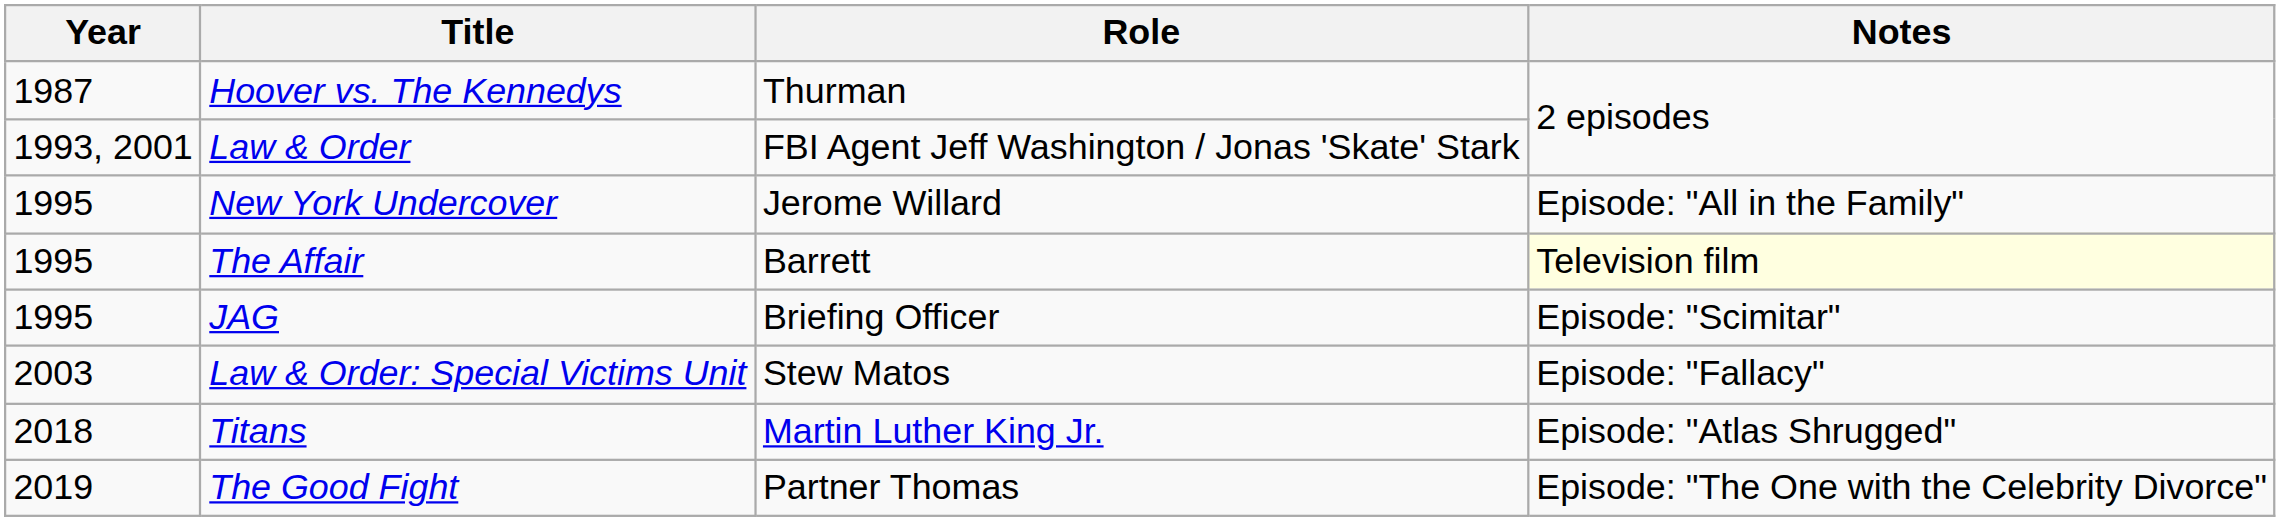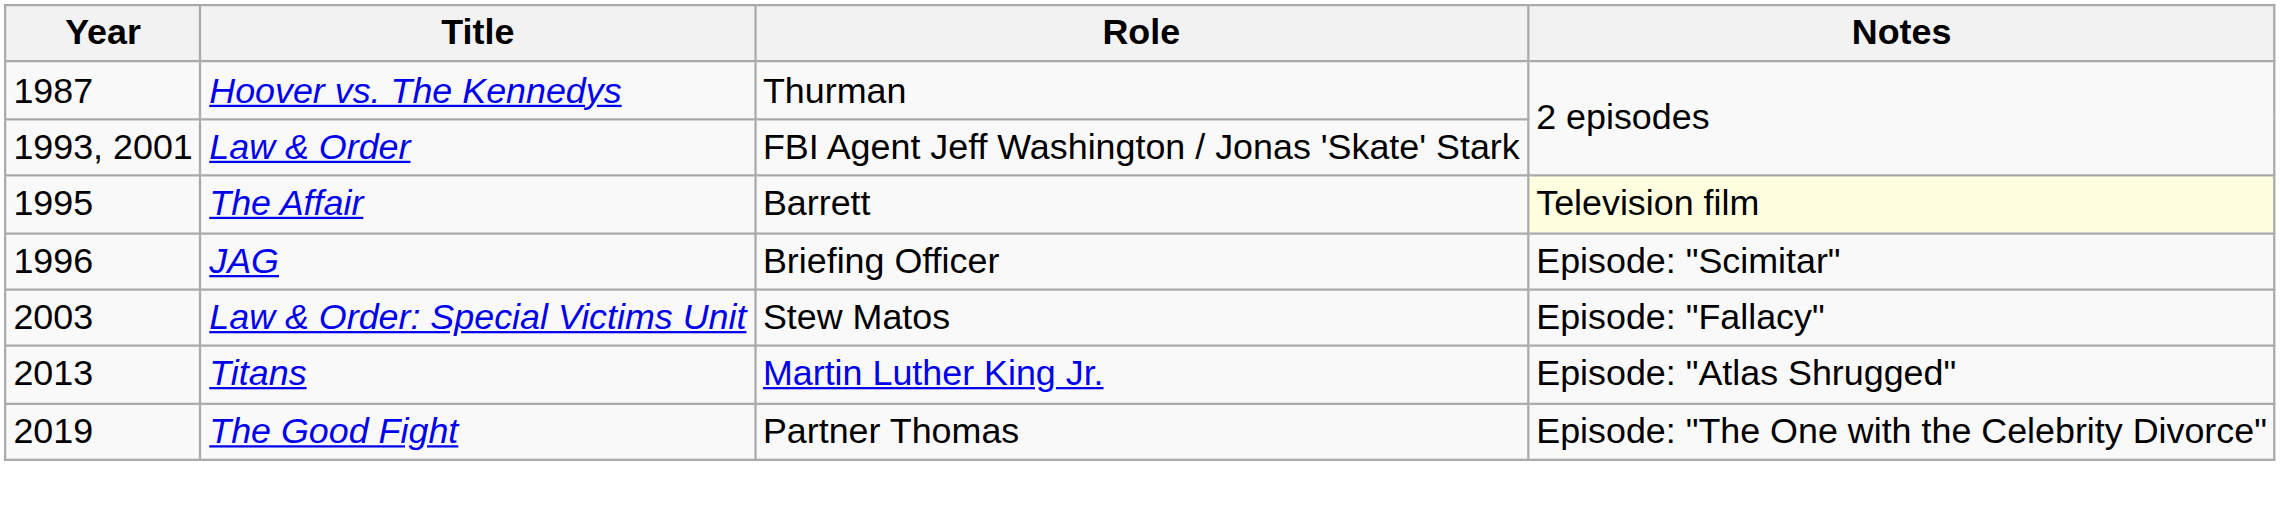 <table class="wikitable sortable">
 <tr>
 <th>Year</th>
 <th>Title</th>
 <th>Role</th>
 <th>Notes</th>
 </tr>
 <tr>
 <td>1987</td>
 <td><em><a href='#'>Hoover vs. The Kennedys</a></em></td>
 <td>Thurman</td>
 <td rowspan="2">2 episodes</td>
 </tr>
 <tr>
 <td>1993, 2001</td>
 <td><em><a href='#'>Law & Order</a></em></td>
 <td>FBI Agent Jeff Washington / Jonas 'Skate' Stark</td>
 </tr>
 <tr>
 <td>1995</td>
-<td><em><a href='#'>New York Undercover</a></em></td>
-<td>Jerome Willard</td>
-<td>Episode: "All in the Family"</td>
-</tr>
-<tr>
-<td>1995</td>
 <td><a href='#'><em>The Affair</em></a></td>
 <td>Barrett</td>
 <td style="background: lightyellow;">Television film</td>
 </tr>
 <tr>
-<td>1995</td>
+<td>1996</td>
 <td><a href='#'><em>JAG</em></a></td>
 <td>Briefing Officer</td>
 <td>Episode: "Scimitar"</td>
 </tr>
 <tr>
 <td>2003</td>
 <td><em><a href='#'>Law & Order: Special Victims Unit</a></em></td>
 <td>Stew Matos</td>
 <td>Episode: "Fallacy"</td>
 </tr>
 <tr>
-<td>2018</td>
+<td>2013</td>
 <td><a href='#'><em>Titans</em></a></td>
 <td><a href='#'>Martin Luther King Jr.</a></td>
 <td>Episode: "Atlas Shrugged"</td>
 </tr>
 <tr>
 <td>2019</td>
 <td><em><a href='#'>The Good Fight</a></em></td>
 <td>Partner Thomas</td>
 <td>Episode: "The One with the Celebrity Divorce"</td>
 </tr>
 </table>
